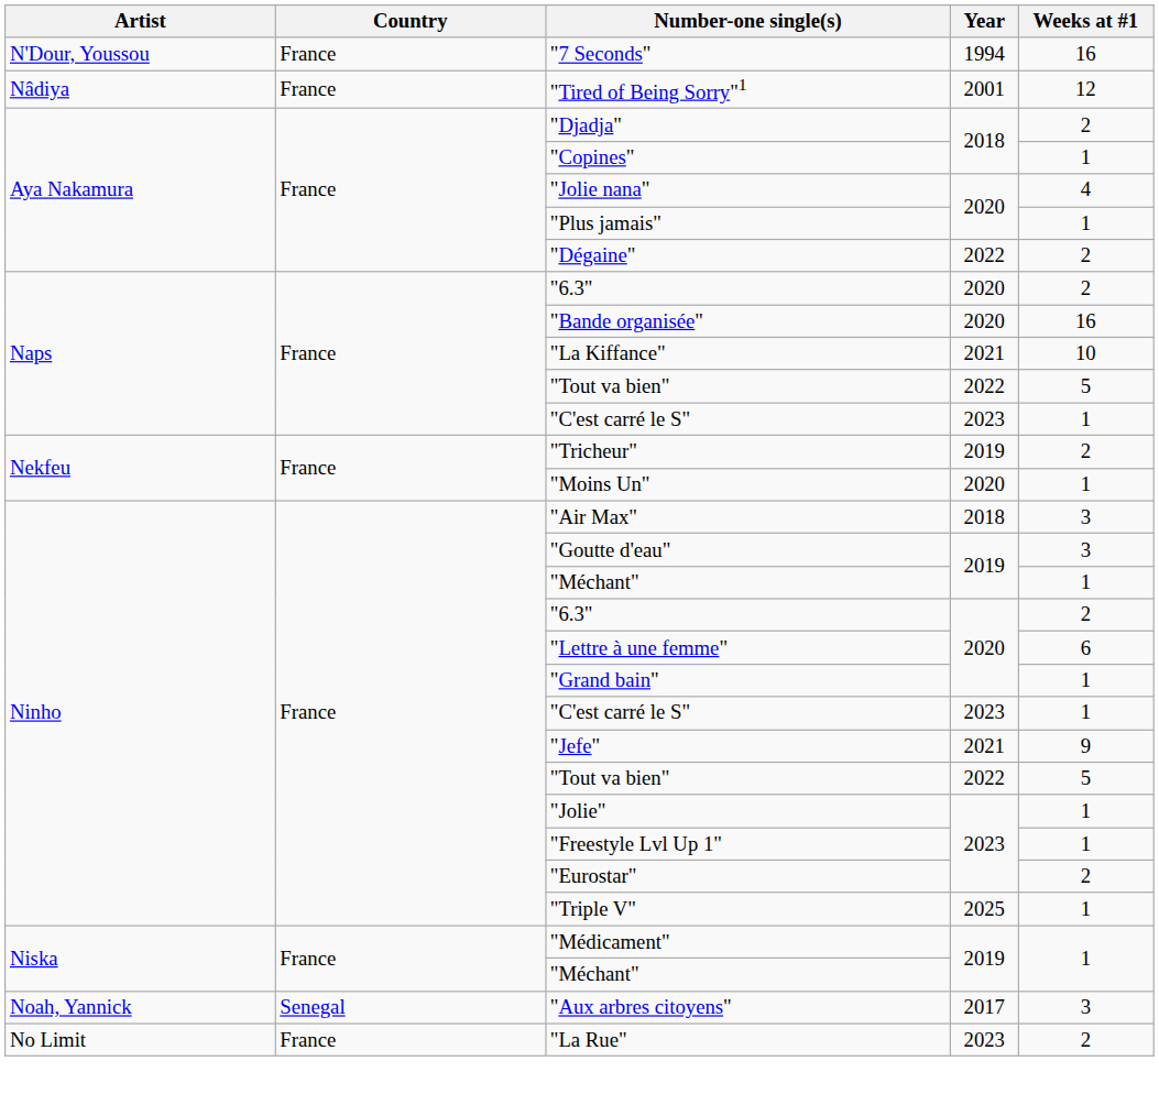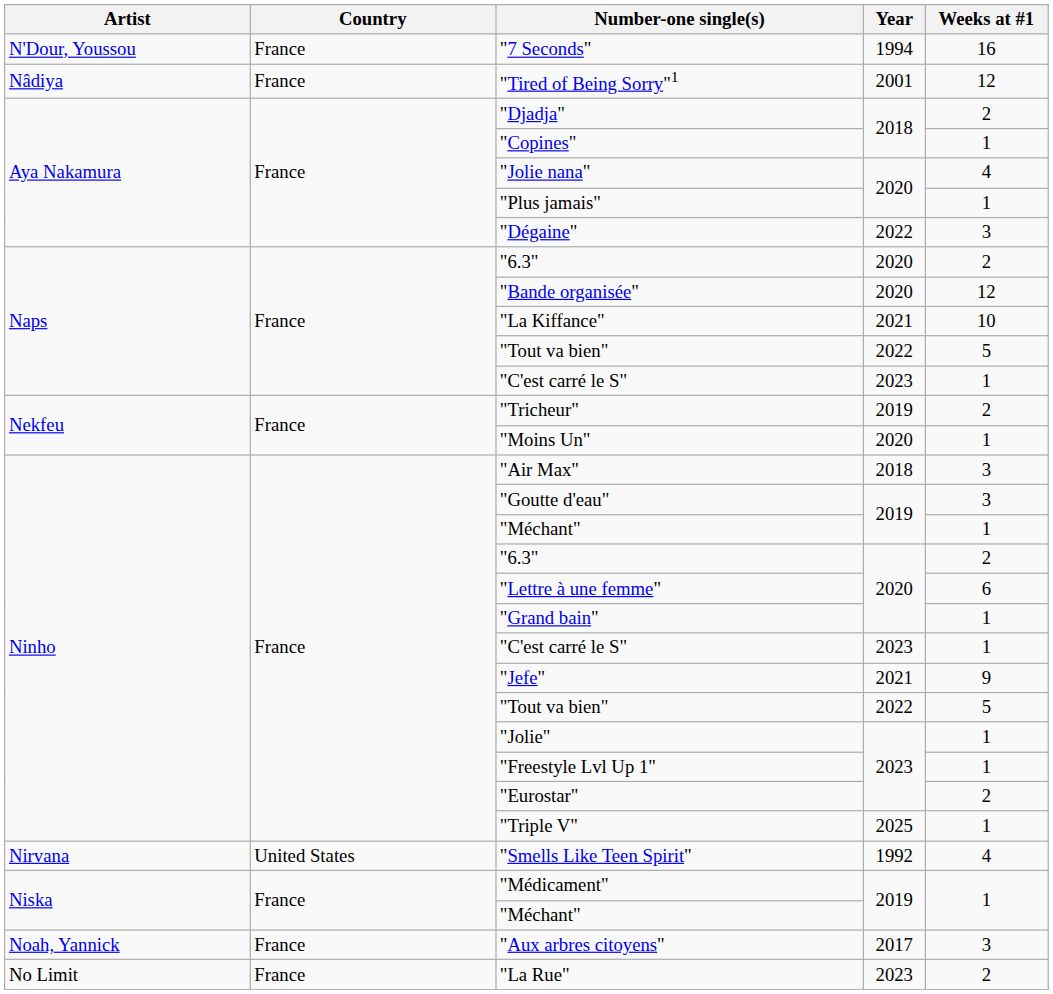 <table class="wikitable">
 <tr>
 <th width="20%">Artist</th>
 <th width="20%">Country</th>
 <th width="30%">Number-one single(s)</th>
 <th width="5%">Year</th>
 <th width="10%">Weeks at #1</th>
 </tr>
 <tr>
 <td><a href='#'>N'Dour, Youssou</a></td>
 <td>France</td>
 <td>"<a href='#'>7 Seconds</a>"</td>
 <td align=center>1994</td>
 <td align=center>16</td>
 </tr>
 <tr>
 <td><a href='#'>Nâdiya</a></td>
 <td>France</td>
 <td>"<a href='#'>Tired of Being Sorry</a>"<sup>1</sup></td>
 <td align=center>2001</td>
 <td align=center>12</td>
 </tr>
 <tr>
 <td rowspan="5"><a href='#'>Aya Nakamura</a></td>
 <td rowspan="5">France</td>
 <td>"<a href='#'>Djadja</a>"</td>
 <td align=center rowspan=2>2018</td>
 <td align=center>2</td>
 </tr>
 <tr>
 <td>"<a href='#'>Copines</a>"</td>
 <td align=center>1</td>
 </tr>
 <tr>
 <td>"<a href='#'>Jolie nana</a>"</td>
 <td align=center rowspan="2">2020</td>
 <td align=center>4</td>
 </tr>
 <tr>
 <td>"Plus jamais"</td>
 <td align=center>1</td>
 </tr>
 <tr>
 <td>"<a href='#'>Dégaine</a>"</td>
 <td align=center>2022</td>
-<td align=center>2</td>
+<td align=center>3</td>
 </tr>
 <tr>
 <td rowspan="5"><a href='#'>Naps</a></td>
 <td rowspan="5">France</td>
 <td>"6.3"</td>
 <td align=center>2020</td>
 <td align=center>2</td>
 </tr>
 <tr>
 <td>"<a href='#'>Bande organisée</a>"</td>
 <td align=center>2020</td>
-<td align=center>16</td>
+<td align=center>12</td>
 </tr>
 <tr>
 <td>"La Kiffance"</td>
 <td align=center>2021</td>
 <td align=center>10</td>
 </tr>
 <tr>
 <td>"Tout va bien"</td>
 <td align=center>2022</td>
 <td align=center>5</td>
 </tr>
 <tr>
 <td>"C'est carré le S"</td>
 <td align=center>2023</td>
 <td align=center>1</td>
 </tr>
 <tr>
 <td rowspan="2"><a href='#'>Nekfeu</a></td>
 <td rowspan="2">France</td>
 <td>"Tricheur"</td>
 <td align=center>2019</td>
 <td align=center>2</td>
 </tr>
 <tr>
 <td>"Moins Un"</td>
 <td align=center>2020</td>
 <td align=center>1</td>
 </tr>
 <tr>
 <td rowspan="13"><a href='#'>Ninho</a></td>
 <td rowspan="13">France</td>
 <td>"Air Max"</td>
 <td align=center>2018</td>
 <td align=center>3</td>
 </tr>
 <tr>
 <td>"Goutte d'eau"</td>
 <td rowspan="2" align=center>2019</td>
 <td align=center>3</td>
 </tr>
 <tr>
 <td>"Méchant"</td>
 <td align=center>1</td>
 </tr>
 <tr>
 <td>"6.3"</td>
 <td rowspan="3" align=center>2020</td>
 <td align=center>2</td>
 </tr>
 <tr>
 <td>"<a href='#'>Lettre à une femme</a>"</td>
 <td align=center>6</td>
 </tr>
 <tr>
 <td>"<a href='#'>Grand bain</a>"</td>
 <td align=center>1</td>
 </tr>
 <tr>
 <td>"C'est carré le S"</td>
 <td align=center>2023</td>
 <td align=center>1</td>
 </tr>
 <tr>
 <td>"<a href='#'>Jefe</a>"</td>
 <td align=center>2021</td>
 <td align=center>9</td>
 </tr>
 <tr>
 <td>"Tout va bien"</td>
 <td align=center>2022</td>
 <td align=center>5</td>
 </tr>
 <tr>
 <td>"Jolie"</td>
 <td align=center rowspan=3>2023</td>
 <td align=center>1</td>
 </tr>
 <tr>
 <td>"Freestyle Lvl Up 1"</td>
 <td align=center>1</td>
 </tr>
 <tr>
 <td>"Eurostar"</td>
 <td align=center>2</td>
 </tr>
 <tr>
 <td>"Triple V"</td>
 <td align=center>2025</td>
 <td align=center>1</td>
 </tr>
 <tr>
+<td><a href='#'>Nirvana</a></td>
+<td>United States</td>
+<td>"<a href='#'>Smells Like Teen Spirit</a>"</td>
+<td align=center>1992</td>
+<td align=center>4</td>
+</tr>
+<tr>
 <td rowspan="2"><a href='#'>Niska</a></td>
 <td rowspan="2">France</td>
 <td>"Médicament"</td>
 <td rowspan="2" align=center>2019</td>
 <td rowspan="2" align=center>1</td>
 </tr>
 <tr>
 <td>"Méchant"</td>
 </tr>
 <tr>
 <td><a href='#'>Noah, Yannick</a></td>
-<td><a href='#'>Senegal</a></td>
+<td>France</td>
 <td>"<a href='#'>Aux arbres citoyens</a>"</td>
 <td align=center>2017</td>
 <td align=center>3</td>
 </tr>
 <tr>
 <td>No Limit</td>
 <td>France</td>
 <td>"La Rue"</td>
 <td align=center>2023</td>
 <td align=center>2</td>
 </tr>
 </table>
